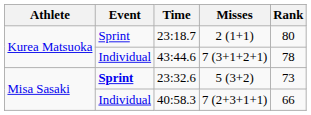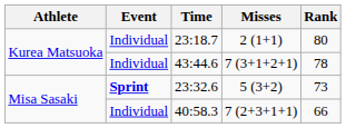 <table class="wikitable" style="font-size:90%">
 <tr>
 <th>Athlete</th>
 <th>Event</th>
 <th>Time</th>
 <th>Misses</th>
 <th>Rank</th>
 </tr>
 <tr align=center>
 <td align=left rowspan=2><a href='#'>Kurea Matsuoka</a></td>
-<td align=left><a href='#'>Sprint</a></td>
+<td align=left><a href='#'>Individual</a></td>
 <td>23:18.7</td>
 <td>2 (1+1)</td>
 <td>80</td>
 </tr>
 <tr align=center>
 <td align=left><a href='#'>Individual</a></td>
 <td>43:44.6</td>
 <td>7 (3+1+2+1)</td>
 <td>78</td>
 </tr>
 <tr align=center>
 <td align=left rowspan=2><a href='#'>Misa Sasaki</a></td>
 <td align=left><strong><a href='#'>Sprint</a></strong></td>
 <td>23:32.6</td>
 <td>5 (3+2)</td>
 <td>73</td>
 </tr>
 <tr align=center>
 <td align=left><a href='#'>Individual</a></td>
 <td>40:58.3</td>
 <td>7 (2+3+1+1)</td>
 <td>66</td>
 </tr>
 </table>
